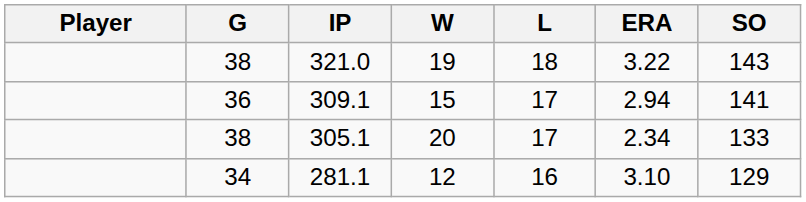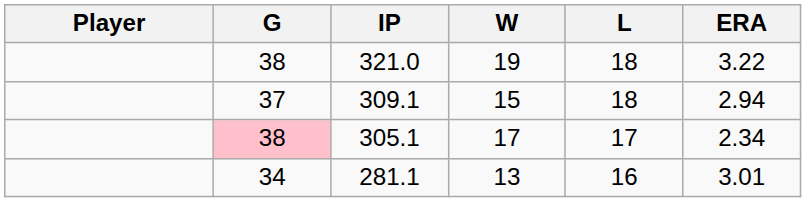 <table class="wikitable sortable">
 <tr>
 <th bgcolor="#DDDDFF" width="16%">Player</th>
 <th bgcolor="#DDDDFF" width="9%">G</th>
 <th bgcolor="#DDDDFF" width="9%">IP</th>
 <th bgcolor="#DDDDFF" width="9%">W</th>
 <th bgcolor="#DDDDFF" width="9%">L</th>
 <th bgcolor="#DDDDFF" width="9%">ERA</th>
-<th bgcolor="#DDDDFF" width="9%">SO</th>
 </tr>
 <tr align="center">
 <td></td>
 <td>38</td>
 <td>321.0</td>
 <td>19</td>
 <td>18</td>
 <td>3.22</td>
-<td>143</td>
 </tr>
 <tr align="center">
 <td></td>
-<td>36</td>
+<td>37</td>
 <td>309.1</td>
 <td>15</td>
-<td>17</td>
+<td>18</td>
 <td>2.94</td>
-<td>141</td>
 </tr>
 <tr align="center">
 <td></td>
-<td>38</td>
+<td style="background: pink;">38</td>
 <td>305.1</td>
-<td>20</td>
+<td>17</td>
 <td>17</td>
 <td>2.34</td>
-<td>133</td>
 </tr>
 <tr align="center">
 <td></td>
 <td>34</td>
 <td>281.1</td>
-<td>12</td>
+<td>13</td>
 <td>16</td>
-<td>3.10</td>
-<td>129</td>
+<td>3.01</td>
 </tr>
 </table>
